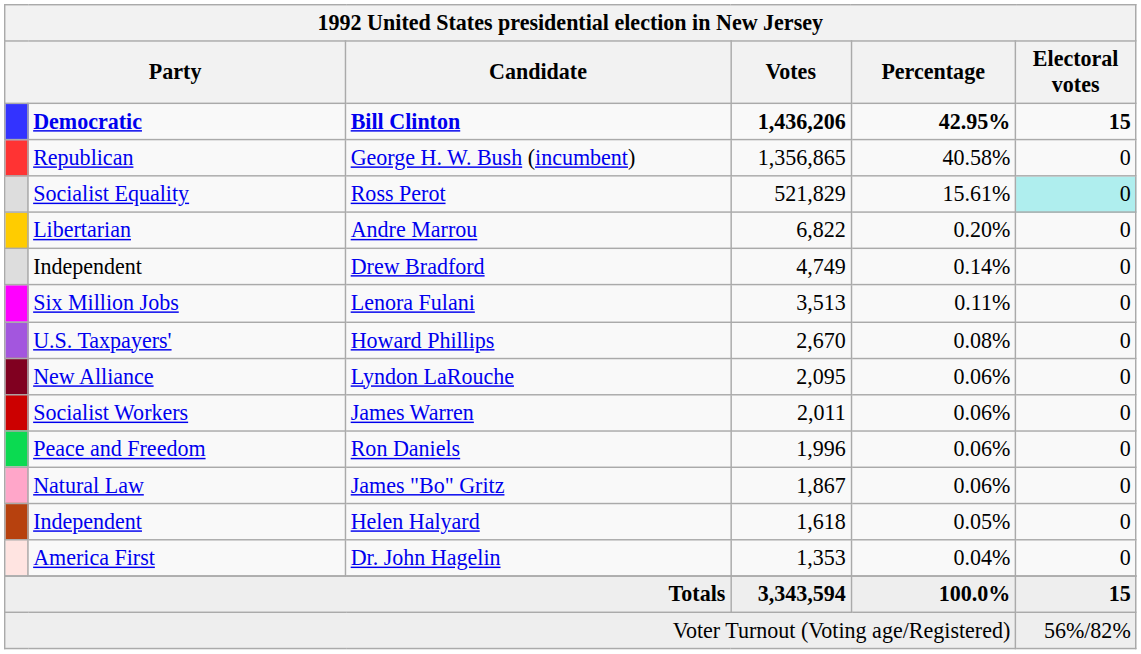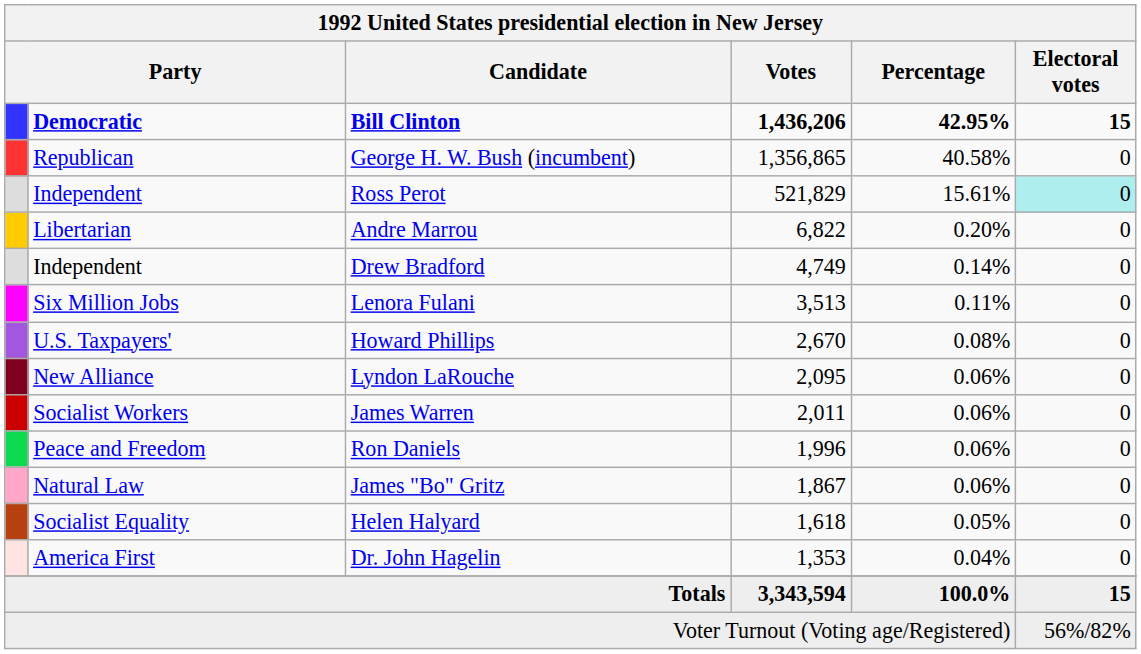 <table class="wikitable" style="font-size: 95%;">
 <tr>
 <th colspan="6">1992 United States presidential election in New Jersey</th>
 </tr>
 <tr>
 <th colspan="2" style="width: 15em">Party</th>
 <th style="width: 17em">Candidate</th>
 <th style="width: 5em">Votes</th>
 <th style="width: 7em">Percentage</th>
 <th style="width: 5em">Electoral votes</th>
 </tr>
 <tr>
 <th style="background-color:#3333FF; width: 3px"></th>
 <td style="width: 130px"><strong><a href='#'>Democratic</a></strong></td>
 <td><strong><a href='#'>Bill Clinton</a></strong></td>
 <td align="right"><strong>1,436,206</strong></td>
 <td align="right"><strong>42.95%</strong></td>
 <td align="right"><strong>15</strong></td>
 </tr>
 <tr>
 <th style="background-color:#FF3333; width: 3px"></th>
 <td style="width: 130px"><a href='#'>Republican</a></td>
 <td><a href='#'>George H. W. Bush</a> (<a href='#'>incumbent</a>)</td>
 <td align="right">1,356,865</td>
 <td align="right">40.58%</td>
 <td align="right">0</td>
 </tr>
 <tr>
 <th style="background-color:#DDDDDD; width: 3px"></th>
-<td style="width: 130px"><a href='#'>Socialist Equality</a></td>
+<td style="width: 130px"><a href='#'>Independent</a></td>
 <td><a href='#'>Ross Perot</a></td>
 <td align="right">521,829</td>
 <td align="right">15.61%</td>
 <td align="right" style="background: paleturquoise;">0</td>
 </tr>
 <tr>
 <th style="background-color:#FFCC00; width: 3px"></th>
 <td style="width: 130px"><a href='#'>Libertarian</a></td>
 <td><a href='#'>Andre Marrou</a></td>
 <td align="right">6,822</td>
 <td align="right">0.20%</td>
 <td align="right">0</td>
 </tr>
 <tr>
 <th style="background-color:#DDDDDD; width: 3px"></th>
 <td style="width: 130px">Independent</td>
 <td><a href='#'>Drew Bradford</a></td>
 <td align="right">4,749</td>
 <td align="right">0.14%</td>
 <td align="right">0</td>
 </tr>
 <tr>
 <th style="background-color:#FF00FF; width: 3px"></th>
 <td style="width: 130px"><a href='#'>Six Million Jobs</a></td>
 <td><a href='#'>Lenora Fulani</a></td>
 <td align="right">3,513</td>
 <td align="right">0.11%</td>
 <td align="right">0</td>
 </tr>
 <tr>
 <th style="background-color:#A356DE; width: 3px"></th>
 <td style="width: 130px"><a href='#'>U.S. Taxpayers'</a></td>
 <td><a href='#'>Howard Phillips</a></td>
 <td align="right">2,670</td>
 <td align="right">0.08%</td>
 <td align="right">0</td>
 </tr>
 <tr>
 <th style="background-color:#800020; width: 3px"></th>
 <td style="width: 130px"><a href='#'>New Alliance</a></td>
 <td><a href='#'>Lyndon LaRouche</a></td>
 <td align="right">2,095</td>
 <td align="right">0.06%</td>
 <td align="right">0</td>
 </tr>
 <tr>
 <th style="background-color:#C00; width: 3px"></th>
 <td style="width: 130px"><a href='#'>Socialist Workers</a></td>
 <td><a href='#'>James Warren</a></td>
 <td align="right">2,011</td>
 <td align="right">0.06%</td>
 <td align="right">0</td>
 </tr>
 <tr>
 <th style="background-color:#0bda51; width: 3px"></th>
 <td style="width: 130px"><a href='#'>Peace and Freedom</a></td>
 <td><a href='#'>Ron Daniels</a></td>
 <td align="right">1,996</td>
 <td align="right">0.06%</td>
 <td align="right">0</td>
 </tr>
 <tr>
 <th style="background-color:#FFA6C9; width: 3px"></th>
 <td style="width: 130px"><a href='#'>Natural Law</a></td>
 <td><a href='#'>James "Bo" Gritz</a></td>
 <td align="right">1,867</td>
 <td align="right">0.06%</td>
 <td align="right">0</td>
 </tr>
 <tr>
 <th style="background-color:#B7410E; width: 3px"></th>
-<td style="width: 130px"><a href='#'>Independent</a></td>
+<td style="width: 130px"><a href='#'>Socialist Equality</a></td>
 <td><a href='#'>Helen Halyard</a></td>
 <td align="right">1,618</td>
 <td align="right">0.05%</td>
 <td align="right">0</td>
 </tr>
 <tr>
 <th style="background-color:#ffe4e1; width: 3px"></th>
 <td style="width: 130px"><a href='#'>America First</a></td>
 <td><a href='#'>Dr. John Hagelin</a></td>
 <td align="right">1,353</td>
 <td align="right">0.04%</td>
 <td align="right">0</td>
 </tr>
 <tr>
 </tr>
 <tr bgcolor="#EEEEEE">
 <td colspan="3" align="right"><strong>Totals</strong></td>
 <td align="right"><strong>3,343,594</strong></td>
 <td align="right"><strong>100.0%</strong></td>
 <td align="right"><strong>15</strong></td>
 </tr>
 <tr bgcolor="#EEEEEE">
 <td colspan="5" align="right">Voter Turnout (Voting age/Registered)</td>
 <td colspan="1" align="right">56%/82%</td>
 </tr>
 </table>
